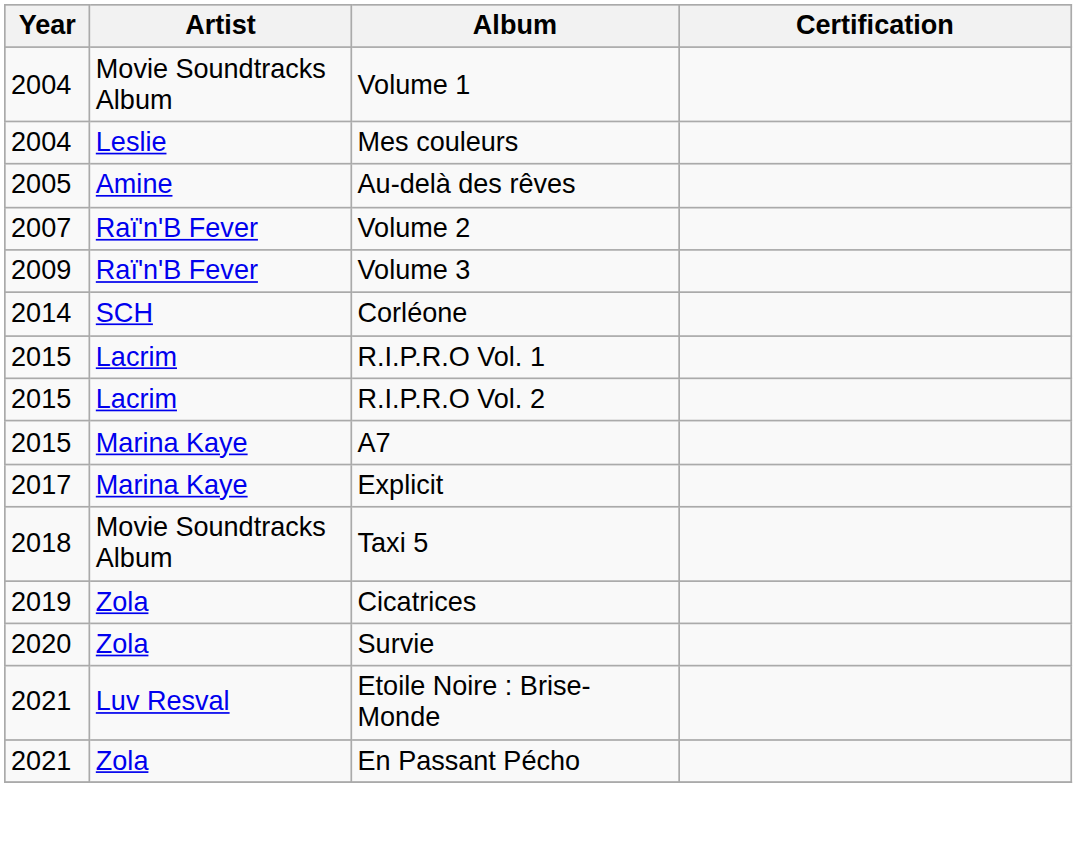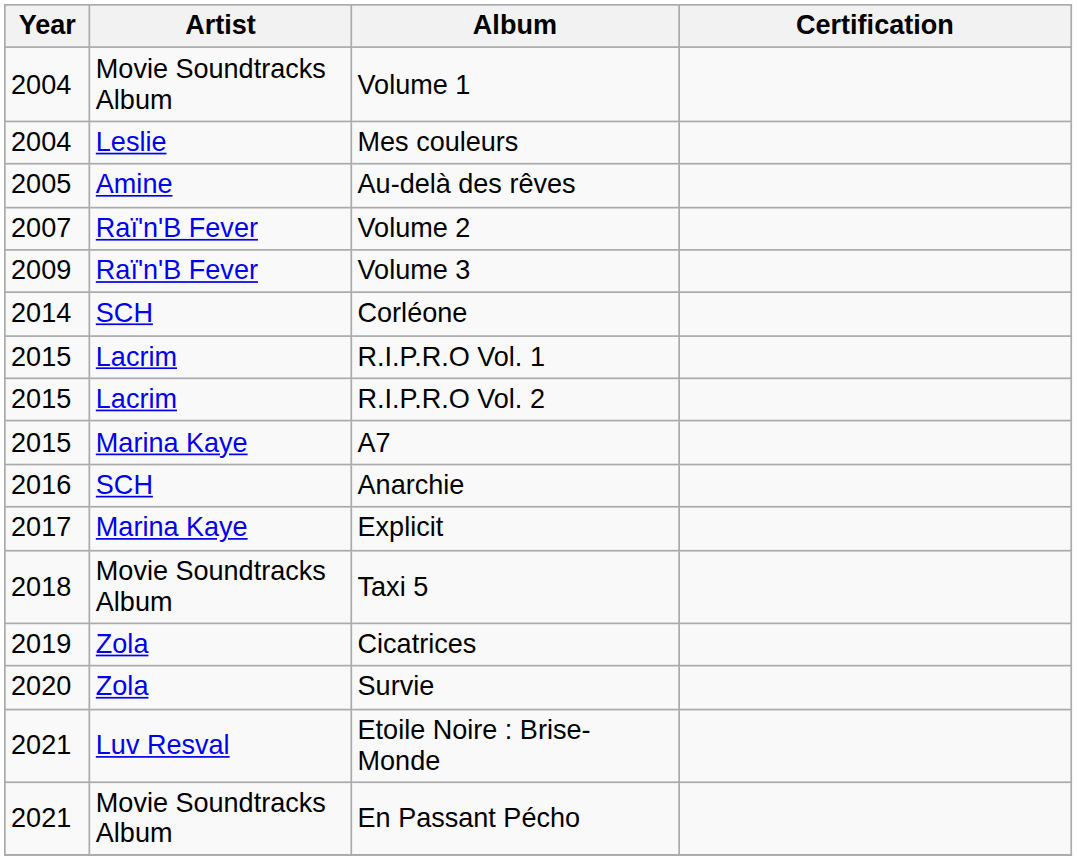 <table class="wikitable centre" width="50%">
 <tr>
 <th scope=col width=5%>Year</th>
 <th scope=col width=20%>Artist</th>
 <th scope=col width=25%>Album</th>
 <th scope=col width=30%>Certification</th>
 </tr>
 <tr>
 <td>2004</td>
 <td>Movie Soundtracks Album</td>
 <td>Volume 1</td>
 <td> <br></td>
 </tr>
 <tr>
 <td>2004</td>
 <td><a href='#'>Leslie</a></td>
 <td>Mes couleurs</td>
 <td> <br></td>
 </tr>
 <tr>
 <td>2005</td>
 <td><a href='#'>Amine</a></td>
 <td>Au-delà des rêves</td>
 <td> <br></td>
 </tr>
 <tr>
 <td>2007</td>
 <td><a href='#'>Raï'n'B Fever</a></td>
 <td>Volume 2</td>
 <td> <br></td>
 </tr>
 <tr>
 <td>2009</td>
 <td><a href='#'>Raï'n'B Fever</a></td>
 <td>Volume 3</td>
 <td> <br></td>
 </tr>
 <tr>
 <td>2014</td>
 <td><a href='#'>SCH</a></td>
 <td>Corléone</td>
 <td> <br></td>
 </tr>
 <tr>
 <td>2015</td>
 <td><a href='#'>Lacrim</a></td>
 <td>R.I.P.R.O Vol. 1</td>
 <td> <br></td>
 </tr>
 <tr>
 <td>2015</td>
 <td><a href='#'>Lacrim</a></td>
 <td>R.I.P.R.O Vol. 2</td>
 <td> <br></td>
 </tr>
 <tr>
 <td>2015</td>
 <td><a href='#'>Marina Kaye</a></td>
 <td>A7</td>
 <td> <br></td>
 </tr>
 <tr>
+<td>2016</td>
+<td><a href='#'>SCH</a></td>
+<td>Anarchie</td>
+<td> <br></td>
+</tr>
+<tr>
 <td>2017</td>
 <td><a href='#'>Marina Kaye</a></td>
 <td>Explicit</td>
 <td> <br></td>
 </tr>
 <tr>
 <td>2018</td>
 <td>Movie Soundtracks Album</td>
 <td>Taxi 5</td>
 <td> <br></td>
 </tr>
 <tr>
 <td>2019</td>
 <td><a href='#'>Zola</a></td>
 <td>Cicatrices</td>
 <td> <br></td>
 </tr>
 <tr>
 <td>2020</td>
 <td><a href='#'>Zola</a></td>
 <td>Survie</td>
 <td> <br></td>
 </tr>
 <tr>
 <td>2021</td>
 <td><a href='#'>Luv Resval</a></td>
 <td>Etoile Noire : Brise-Monde</td>
 <td> <br></td>
 </tr>
 <tr>
 <td>2021</td>
-<td><a href='#'>Zola</a></td>
+<td>Movie Soundtracks Album</td>
 <td>En Passant Pécho</td>
 <td> <br></td>
 </tr>
 <tr>
 </tr>
 </table>
